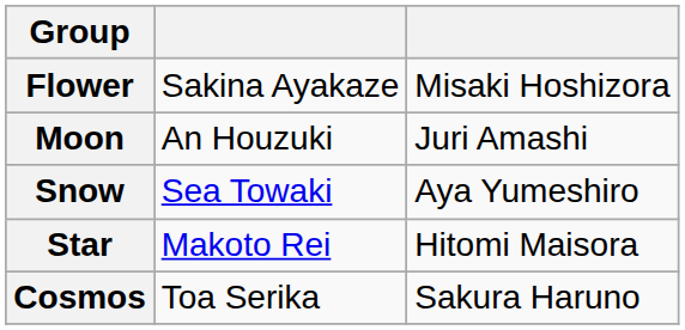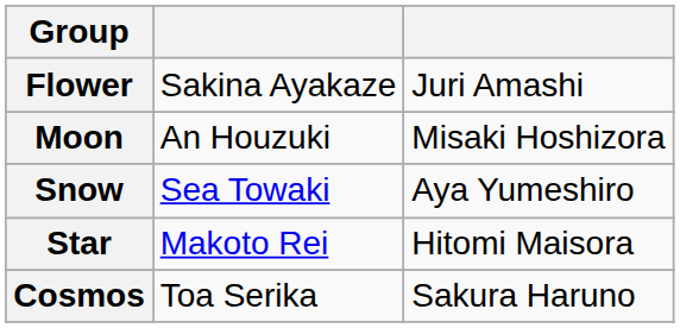 <table class="wikitable">
 <tr>
 <th>Group</th>
 <th></th>
 <th></th>
 </tr>
 <tr>
 <th>Flower</th>
 <td>Sakina Ayakaze</td>
-<td>Misaki Hoshizora</td>
+<td>Juri Amashi</td>
 </tr>
 <tr>
 <th>Moon</th>
 <td>An Houzuki</td>
-<td>Juri Amashi</td>
+<td>Misaki Hoshizora</td>
 </tr>
 <tr>
 <th>Snow</th>
 <td><a href='#'>Sea Towaki</a></td>
 <td>Aya Yumeshiro</td>
 </tr>
 <tr>
 <th>Star</th>
 <td><a href='#'>Makoto Rei</a></td>
 <td>Hitomi Maisora</td>
 </tr>
 <tr>
 <th>Cosmos</th>
 <td>Toa Serika</td>
 <td>Sakura Haruno</td>
 </tr>
 </table>
